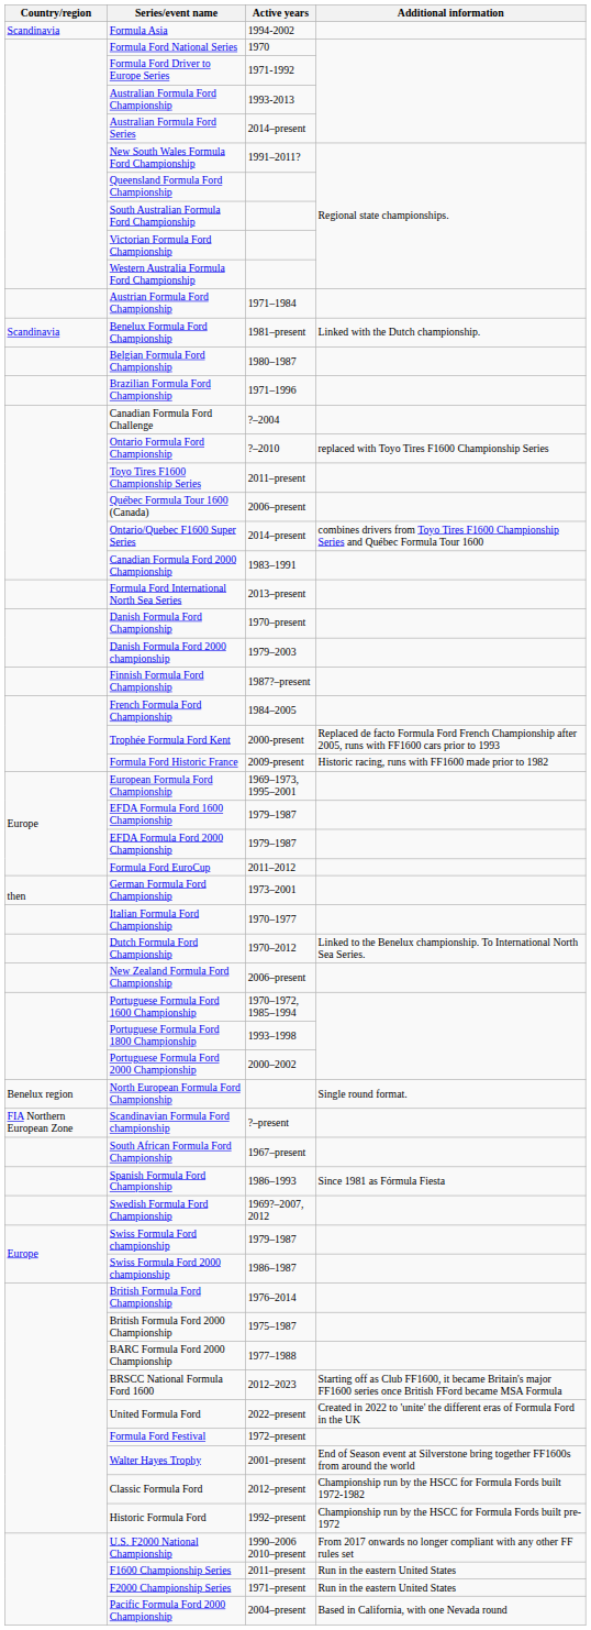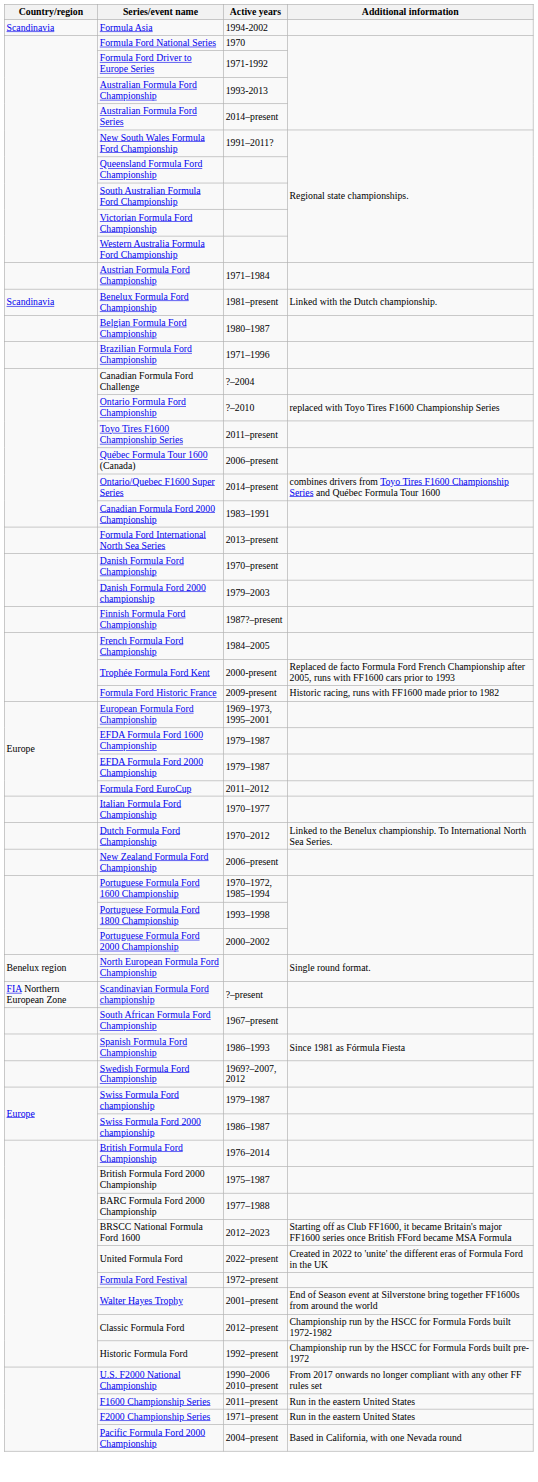 <table class="wikitable">
 <tr>
 <th>Country/region</th>
 <th>Series/event name</th>
 <th>Active years</th>
 <th>Additional information</th>
 </tr>
 <tr>
 <td> <a href='#'>Scandinavia</a></td>
 <td><a href='#'>Formula Asia</a></td>
 <td>1994-2002</td>
 <td></td>
 </tr>
 <tr>
 <td rowspan=9></td>
 <td><a href='#'>Formula Ford National Series</a></td>
 <td>1970</td>
 </tr>
 <tr>
 <td><a href='#'>Formula Ford Driver to Europe Series</a></td>
 <td>1971-1992</td>
 </tr>
 <tr>
 <td><a href='#'>Australian Formula Ford Championship</a></td>
 <td>1993-2013</td>
 </tr>
 <tr>
 <td><a href='#'>Australian Formula Ford Series</a></td>
 <td>2014–present</td>
 </tr>
 <tr>
 <td><a href='#'>New South Wales Formula Ford Championship</a></td>
 <td>1991–2011?</td>
 <td rowspan=5>Regional state championships.</td>
 </tr>
 <tr>
 <td><a href='#'>Queensland Formula Ford Championship</a></td>
 <td></td>
 </tr>
 <tr>
 <td><a href='#'>South Australian Formula Ford Championship</a></td>
 <td></td>
 </tr>
 <tr>
 <td><a href='#'>Victorian Formula Ford Championship</a></td>
 <td></td>
 </tr>
 <tr>
 <td><a href='#'>Western Australia Formula Ford Championship</a></td>
 <td></td>
 </tr>
 <tr>
 <td></td>
 <td><a href='#'>Austrian Formula Ford Championship</a></td>
 <td>1971–1984</td>
 <td></td>
 </tr>
 <tr>
 <td> <a href='#'>Scandinavia</a></td>
 <td><a href='#'>Benelux Formula Ford Championship</a></td>
 <td>1981–present</td>
 <td>Linked with the Dutch championship.</td>
 </tr>
 <tr>
 <td></td>
 <td><a href='#'>Belgian Formula Ford Championship</a></td>
 <td>1980–1987</td>
 <td></td>
 </tr>
 <tr>
 <td></td>
 <td><a href='#'>Brazilian Formula Ford Championship</a></td>
 <td>1971–1996</td>
 <td></td>
 </tr>
 <tr>
 <td rowspan=6></td>
 <td>Canadian Formula Ford Challenge</td>
 <td>?–2004</td>
 <td></td>
 </tr>
 <tr>
 <td><a href='#'>Ontario Formula Ford Championship</a></td>
 <td>?–2010</td>
 <td>replaced with Toyo Tires F1600 Championship Series</td>
 </tr>
 <tr>
 <td><a href='#'>Toyo Tires F1600 Championship Series</a></td>
 <td>2011–present</td>
 <td></td>
 </tr>
 <tr>
 <td><a href='#'>Québec Formula Tour 1600</a> (Canada)</td>
 <td>2006–present</td>
 <td></td>
 </tr>
 <tr>
 <td><a href='#'>Ontario/Quebec F1600 Super Series</a></td>
 <td>2014–present</td>
 <td>combines drivers from <a href='#'>Toyo Tires F1600 Championship Series</a> and Québec Formula Tour 1600</td>
 </tr>
 <tr>
 <td><a href='#'>Canadian Formula Ford 2000 Championship</a></td>
 <td>1983–1991</td>
 <td></td>
 </tr>
 <tr>
 <td></td>
 <td><a href='#'>Formula Ford International North Sea Series</a></td>
 <td>2013–present</td>
 <td></td>
 </tr>
 <tr>
 <td rowspan=2></td>
 <td><a href='#'>Danish Formula Ford Championship</a></td>
 <td>1970–present</td>
 <td></td>
 </tr>
 <tr>
 <td><a href='#'>Danish Formula Ford 2000 championship</a></td>
 <td>1979–2003</td>
 <td></td>
 </tr>
 <tr>
 <td></td>
 <td><a href='#'>Finnish Formula Ford Championship</a></td>
 <td>1987?–present</td>
 <td></td>
 </tr>
 <tr>
 <td rowspan="3"></td>
 <td><a href='#'>French Formula Ford Championship</a></td>
 <td>1984–2005</td>
 <td></td>
 </tr>
 <tr>
 <td><a href='#'>Trophée Formula Ford Kent</a></td>
 <td>2000-present</td>
 <td>Replaced de facto Formula Ford French Championship after 2005, runs with FF1600 cars prior to 1993</td>
 </tr>
 <tr>
 <td><a href='#'>Formula Ford Historic France</a></td>
 <td>2009-present</td>
 <td>Historic racing, runs with FF1600 made prior to 1982</td>
 </tr>
 <tr>
 <td rowspan=4> Europe</td>
 <td><a href='#'>European Formula Ford Championship</a></td>
 <td>1969–1973, 1995–2001</td>
 <td></td>
 </tr>
 <tr>
 <td><a href='#'>EFDA Formula Ford 1600 Championship</a></td>
 <td>1979–1987</td>
 <td></td>
 </tr>
 <tr>
 <td><a href='#'>EFDA Formula Ford 2000 Championship</a></td>
 <td>1979–1987</td>
 <td></td>
 </tr>
 <tr>
 <td><a href='#'>Formula Ford EuroCup</a></td>
 <td>2011–2012</td>
 <td></td>
 </tr>
 <tr>
-<td><br>then </td>
-<td><a href='#'>German Formula Ford Championship</a></td>
-<td>1973–2001</td>
-<td></td>
-</tr>
-<tr>
 <td></td>
 <td><a href='#'>Italian Formula Ford Championship</a></td>
 <td>1970–1977</td>
 <td></td>
 </tr>
 <tr>
 <td></td>
 <td><a href='#'>Dutch Formula Ford Championship</a></td>
 <td>1970–2012</td>
 <td>Linked to the Benelux championship. To International North Sea Series.</td>
 </tr>
 <tr>
 <td></td>
 <td><a href='#'>New Zealand Formula Ford Championship</a></td>
 <td>2006–present</td>
 <td></td>
 </tr>
 <tr>
 <td rowspan=3></td>
 <td><a href='#'>Portuguese Formula Ford 1600 Championship</a></td>
 <td>1970–1972, 1985–1994</td>
 </tr>
 <tr>
 <td><a href='#'>Portuguese Formula Ford 1800 Championship</a></td>
 <td>1993–1998</td>
 </tr>
 <tr>
 <td><a href='#'>Portuguese Formula Ford 2000 Championship</a></td>
 <td>2000–2002</td>
 </tr>
 <tr>
 <td> Benelux region</td>
 <td><a href='#'>North European Formula Ford Championship</a></td>
 <td></td>
 <td>Single round format.</td>
 </tr>
 <tr>
 <td> <a href='#'>FIA</a> Northern European Zone</td>
 <td><a href='#'>Scandinavian Formula Ford championship</a></td>
 <td>?–present</td>
 <td></td>
 </tr>
 <tr>
 <td></td>
 <td><a href='#'>South African Formula Ford Championship</a></td>
 <td>1967–present</td>
 <td></td>
 </tr>
 <tr>
 <td></td>
 <td><a href='#'>Spanish Formula Ford Championship</a></td>
 <td>1986–1993</td>
 <td>Since 1981 as Fórmula Fiesta</td>
 </tr>
 <tr>
 <td></td>
 <td><a href='#'>Swedish Formula Ford Championship</a></td>
 <td>1969?–2007, 2012</td>
 <td></td>
 </tr>
 <tr>
 <td rowspan=2> <a href='#'>Europe</a></td>
 <td><a href='#'>Swiss Formula Ford championship</a></td>
 <td>1979–1987</td>
 <td></td>
 </tr>
 <tr>
 <td><a href='#'>Swiss Formula Ford 2000 championship</a></td>
 <td>1986–1987</td>
 <td></td>
 </tr>
 <tr>
 <td rowspan="9"></td>
 <td><a href='#'>British Formula Ford Championship</a></td>
 <td>1976–2014</td>
 <td></td>
 </tr>
 <tr>
 <td>British Formula Ford 2000 Championship</td>
 <td>1975–1987</td>
 <td></td>
 </tr>
 <tr>
 <td>BARC Formula Ford 2000 Championship</td>
 <td>1977–1988</td>
 <td></td>
 </tr>
 <tr>
 <td>BRSCC National Formula Ford 1600</td>
 <td>2012–2023</td>
 <td>Starting off as Club FF1600, it became Britain's major FF1600 series once British FFord became MSA Formula</td>
 </tr>
 <tr>
 <td>United Formula Ford</td>
 <td>2022–present</td>
 <td>Created in 2022 to 'unite' the different eras of Formula Ford in the UK</td>
 </tr>
 <tr>
 <td><a href='#'>Formula Ford Festival</a></td>
 <td>1972–present</td>
 <td></td>
 </tr>
 <tr>
 <td><a href='#'>Walter Hayes Trophy</a></td>
 <td>2001–present</td>
 <td>End of Season event at Silverstone bring together FF1600s from around the world</td>
 </tr>
 <tr>
 <td>Classic Formula Ford</td>
 <td>2012–present</td>
 <td>Championship run by the HSCC for Formula Fords built 1972-1982</td>
 </tr>
 <tr>
 <td>Historic Formula Ford</td>
 <td>1992–present</td>
 <td>Championship run by the HSCC for Formula Fords built pre-1972</td>
 </tr>
 <tr>
 <td rowspan=4></td>
 <td><a href='#'>U.S. F2000 National Championship</a></td>
 <td>1990–2006<br>2010–present</td>
 <td>From 2017 onwards no longer compliant with any other FF rules set</td>
 </tr>
 <tr>
 <td><a href='#'>F1600 Championship Series</a></td>
 <td>2011–present</td>
 <td>Run in the eastern United States</td>
 </tr>
 <tr>
 <td><a href='#'>F2000 Championship Series</a></td>
 <td>1971–present</td>
 <td>Run in the eastern United States</td>
 </tr>
 <tr>
 <td><a href='#'>Pacific Formula Ford 2000 Championship</a></td>
 <td>2004–present</td>
 <td>Based in California, with one Nevada round</td>
 </tr>
 </table>
